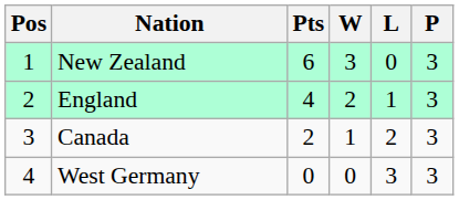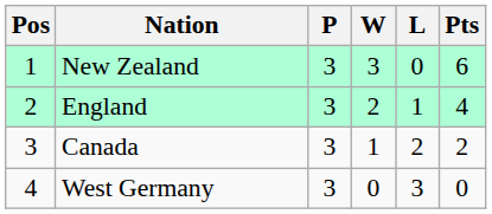 <table class="wikitable" style="font-size: 100%">
 <tr>
 <th width=20>Pos</th>
 <th width=150>Nation</th>
-<th width=20>Pts</th>
+<th width=20>P</th>
 <th width=20>W</th>
 <th width=20>L</th>
-<th width=20>P</th>
+<th width=20>Pts</th>
 </tr>
 <tr align=center style="background: #ADFFD6;">
 <td>1</td>
 <td align="left"> New Zealand</td>
-<td>6</td>
+<td>3</td>
 <td>3</td>
 <td>0</td>
-<td>3</td>
+<td>6</td>
 </tr>
 <tr align=center style="background: #ADFFD6;">
 <td>2</td>
 <td align="left"> England</td>
-<td>4</td>
+<td>3</td>
 <td>2</td>
 <td>1</td>
-<td>3</td>
+<td>4</td>
 </tr>
 <tr align=center>
 <td>3</td>
 <td align="left"> Canada</td>
-<td>2</td>
+<td>3</td>
 <td>1</td>
 <td>2</td>
-<td>3</td>
+<td>2</td>
 </tr>
 <tr align=center>
 <td>4</td>
 <td align="left"> West Germany</td>
-<td>0</td>
+<td>3</td>
 <td>0</td>
 <td>3</td>
-<td>3</td>
+<td>0</td>
 </tr>
 </table>
